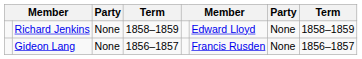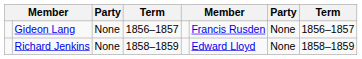 <table class="wikitable">
 <tr>
 <th colspan="2">Member</th>
 <th>Party</th>
 <th>Term</th>
 <th colspan="2">Member</th>
 <th>Party</th>
 <th>Term</th>
 </tr>
 <tr>
 <td> </td>
+<td><a href='#'>Gideon Lang</a></td>
+<td>None</td>
+<td>1856–1857</td>
+<td> </td>
+<td><a href='#'>Francis Rusden</a></td>
+<td>None</td>
+<td>1856–1857</td>
+</tr>
+<tr>
+<td> </td>
 <td><a href='#'>Richard Jenkins</a></td>
 <td>None</td>
 <td>1858–1859</td>
 <td> </td>
 <td><a href='#'>Edward Lloyd</a></td>
 <td>None</td>
 <td>1858–1859</td>
 </tr>
-<tr>
-<td> </td>
-<td><a href='#'>Gideon Lang</a></td>
-<td>None</td>
-<td>1856–1857</td>
-<td> </td>
-<td><a href='#'>Francis Rusden</a></td>
-<td>None</td>
-<td>1856–1857</td>
-</tr>
 </table>
